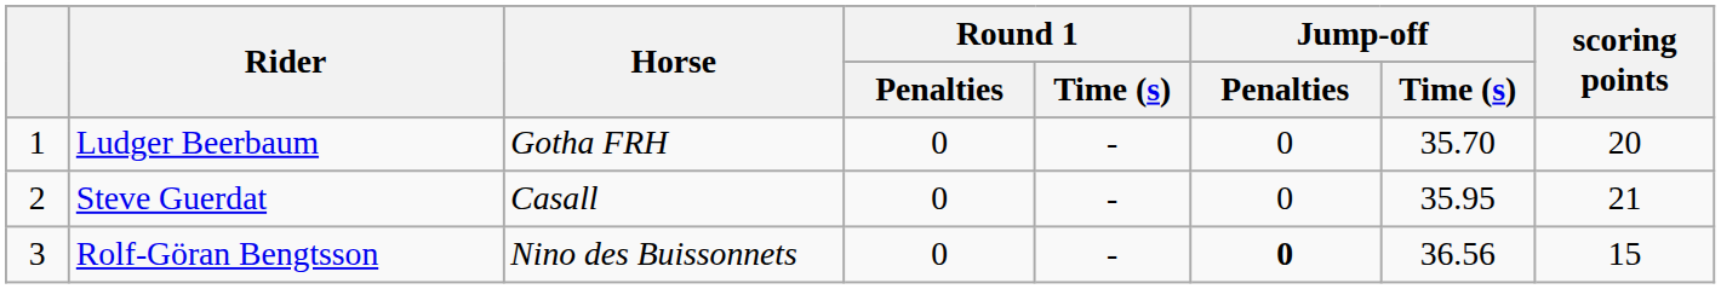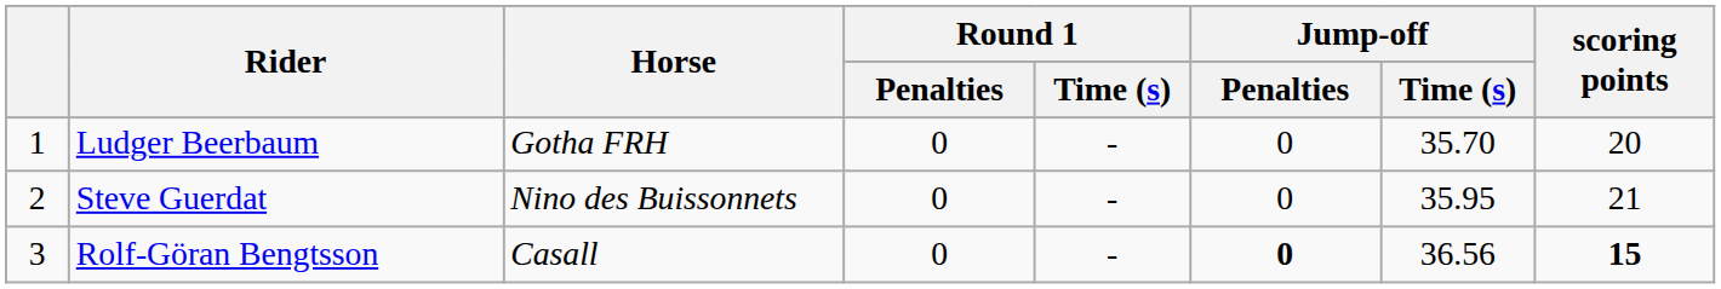 <table class="wikitable" style="font-size: 90%">
 <tr>
 <th rowspan=2 width=20></th>
 <th rowspan=2 width=180>Rider</th>
 <th rowspan=2 width=140>Horse</th>
 <th colspan=2>Round 1</th>
 <th colspan=2>Jump-off</th>
 <th rowspan=2 width=70>scoring<br>points</th>
 </tr>
 <tr>
 <th width=75>Penalties</th>
 <th width=60>Time (<a href='#'>s</a>)</th>
 <th width=75>Penalties</th>
 <th width=60>Time (<a href='#'>s</a>)</th>
 </tr>
 <tr>
 <td align=center>1</td>
 <td> <a href='#'>Ludger Beerbaum</a></td>
 <td><em>Gotha FRH</em></td>
 <td align=center>0</td>
 <td align=center>-</td>
 <td align=center>0</td>
 <td align=center>35.70</td>
 <td align=center>20</td>
 </tr>
 <tr>
 <td align=center>2</td>
 <td> <a href='#'>Steve Guerdat</a></td>
-<td><em>Casall</em></td>
+<td><em>Nino des Buissonnets</em></td>
 <td align=center>0</td>
 <td align=center>-</td>
 <td align=center>0</td>
 <td align=center>35.95</td>
 <td align=center>21</td>
 </tr>
 <tr>
 <td align=center>3</td>
 <td> <a href='#'>Rolf-Göran Bengtsson</a></td>
-<td><em>Nino des Buissonnets</em></td>
+<td><em>Casall</em></td>
 <td align=center>0</td>
 <td align=center>-</td>
 <td align=center><strong>0</strong></td>
 <td align=center>36.56</td>
-<td align=center>15</td>
+<td align=center><strong>15</strong></td>
 </tr>
 </table>
